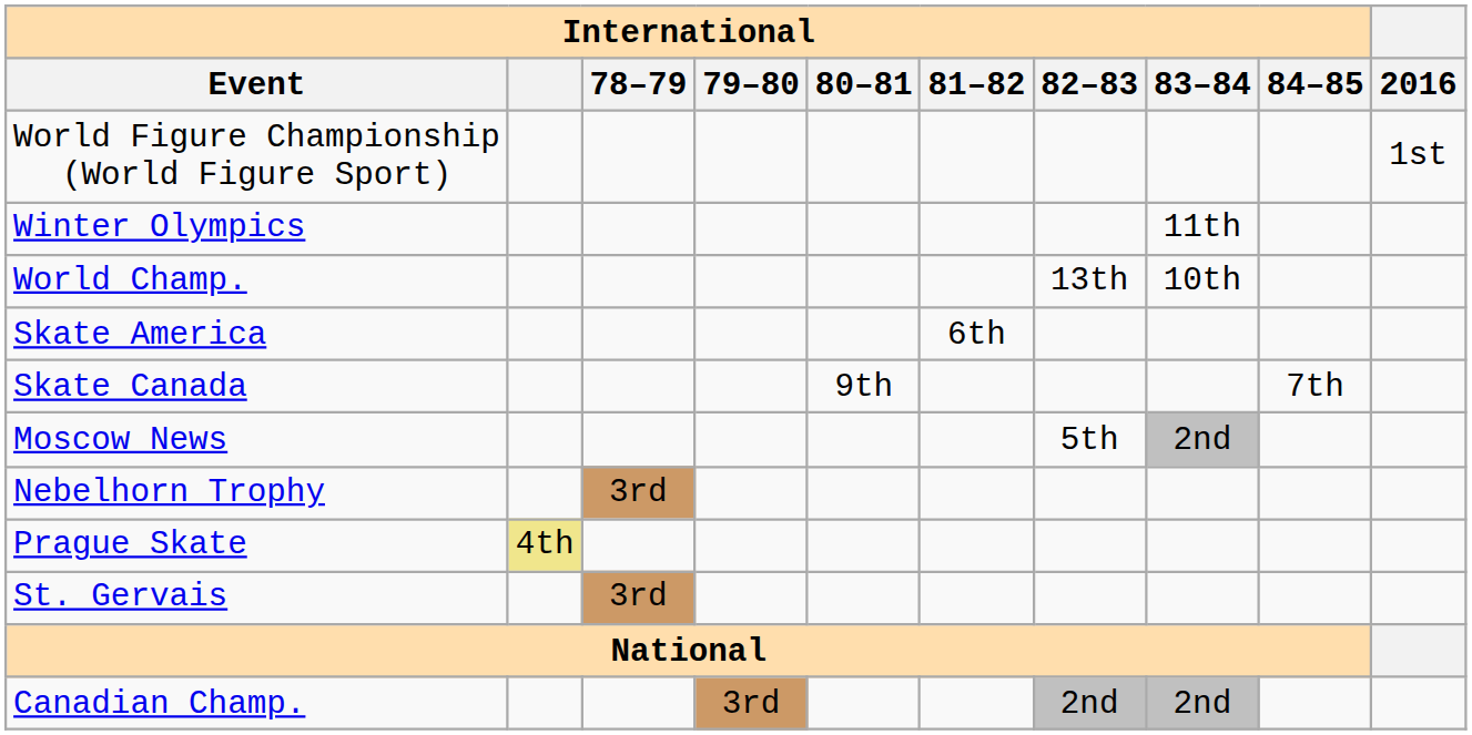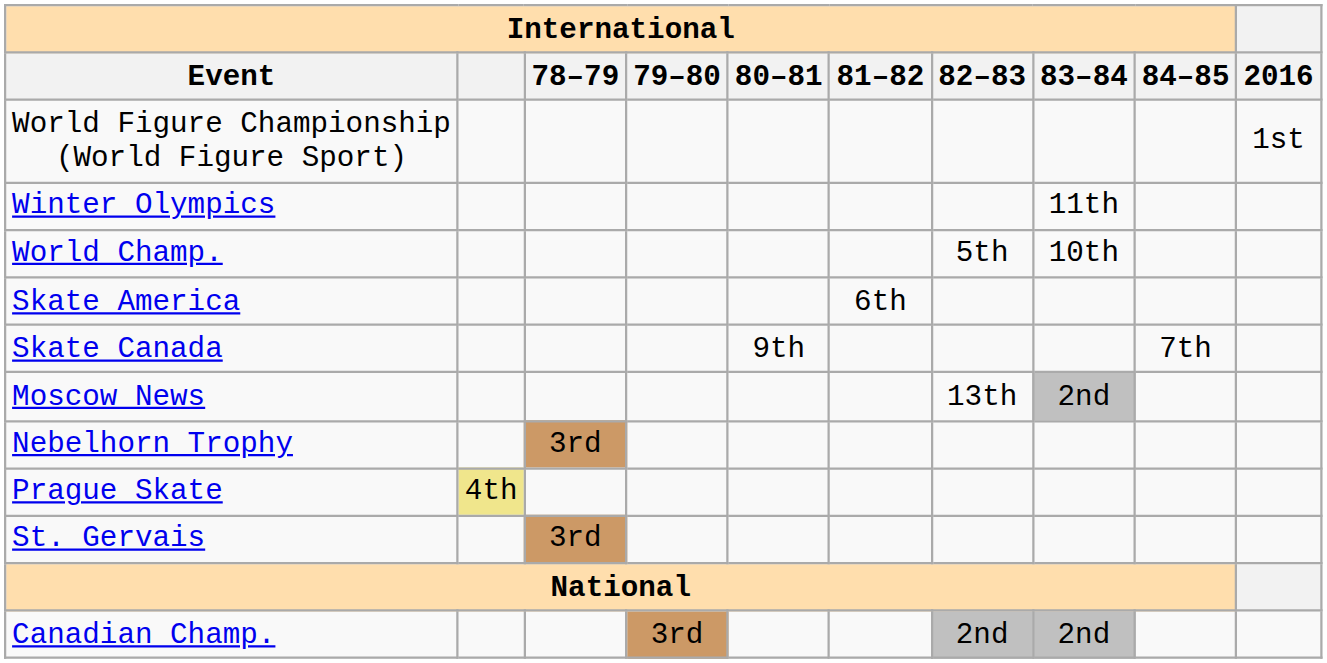 <table class="wikitable" style="text-align:center">
 <tr>
 <th style="background-color: #ffdead; " colspan=9 align=center>International</th>
 <th></th>
 </tr>
 <tr>
 <th>Event</th>
 <th></th>
 <th>78–79</th>
 <th>79–80</th>
 <th>80–81</th>
 <th>81–82</th>
 <th>82–83</th>
 <th>83–84</th>
 <th>84–85</th>
 <th>2016</th>
 </tr>
 <tr>
 <td>World Figure Championship<br>(World Figure Sport)</td>
 <td></td>
 <td></td>
 <td></td>
 <td></td>
 <td></td>
 <td></td>
 <td></td>
 <td></td>
 <td>1st</td>
 </tr>
 <tr>
 <td align="left"><a href='#'>Winter Olympics</a></td>
 <td></td>
 <td></td>
 <td></td>
 <td></td>
 <td></td>
 <td></td>
 <td>11th</td>
 <td></td>
 <td></td>
 </tr>
 <tr>
 <td align="left"><a href='#'>World Champ.</a></td>
 <td></td>
 <td></td>
 <td></td>
 <td></td>
 <td></td>
-<td>13th</td>
+<td>5th</td>
 <td>10th</td>
 <td></td>
 <td></td>
 </tr>
 <tr>
 <td align="left"><a href='#'>Skate America</a></td>
 <td></td>
 <td></td>
 <td></td>
 <td></td>
 <td>6th</td>
 <td></td>
 <td></td>
 <td></td>
 <td></td>
 </tr>
 <tr>
 <td align="left"><a href='#'>Skate Canada</a></td>
 <td></td>
 <td></td>
 <td></td>
 <td>9th</td>
 <td></td>
 <td></td>
 <td></td>
 <td>7th</td>
 <td></td>
 </tr>
 <tr>
 <td align="left"><a href='#'>Moscow News</a></td>
 <td></td>
 <td></td>
 <td></td>
 <td></td>
 <td></td>
-<td>5th</td>
+<td>13th</td>
 <td bgcolor="silver">2nd</td>
 <td></td>
 <td></td>
 </tr>
 <tr>
 <td align="left"><a href='#'>Nebelhorn Trophy</a></td>
 <td></td>
 <td bgcolor="cc9966">3rd</td>
 <td></td>
 <td></td>
 <td></td>
 <td></td>
 <td></td>
 <td></td>
 <td></td>
 </tr>
 <tr>
 <td align="left"><a href='#'>Prague Skate</a></td>
 <td style="background: khaki;">4th</td>
 <td></td>
 <td></td>
 <td></td>
 <td></td>
 <td></td>
 <td></td>
 <td></td>
 <td></td>
 </tr>
 <tr>
 <td align="left"><a href='#'>St. Gervais</a></td>
 <td></td>
 <td bgcolor="cc9966">3rd</td>
 <td></td>
 <td></td>
 <td></td>
 <td></td>
 <td></td>
 <td></td>
 <td></td>
 </tr>
 <tr>
 <th colspan="9" style="background-color: #ffdead; " align="center">National</th>
 <th></th>
 </tr>
 <tr>
 <td align="left"><a href='#'>Canadian Champ.</a></td>
 <td></td>
 <td></td>
 <td bgcolor="cc9966">3rd</td>
 <td></td>
 <td></td>
 <td bgcolor="silver">2nd</td>
 <td bgcolor="silver">2nd</td>
 <td></td>
 <td></td>
 </tr>
 </table>
